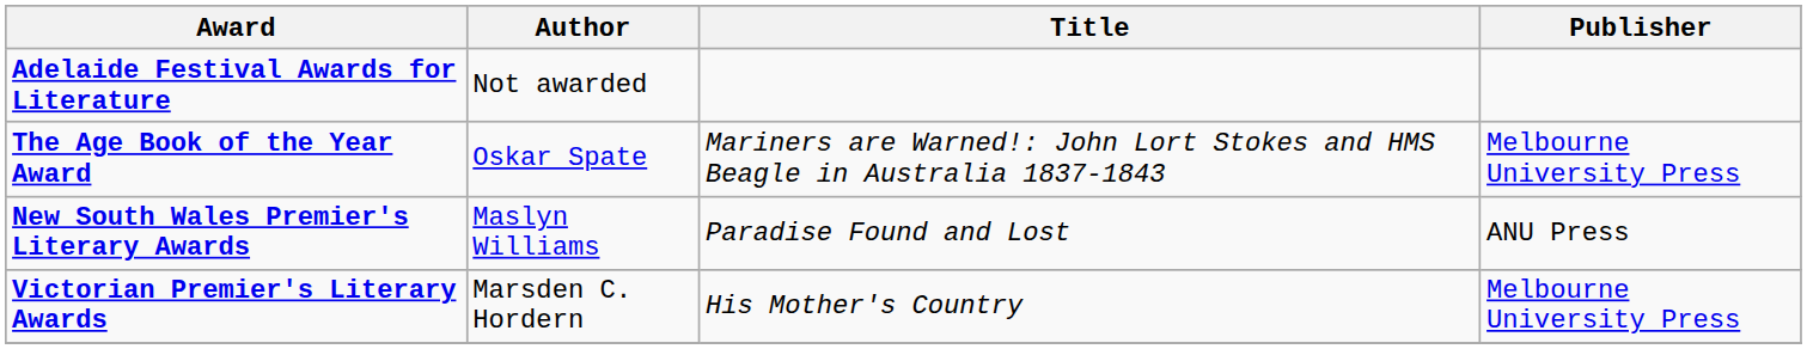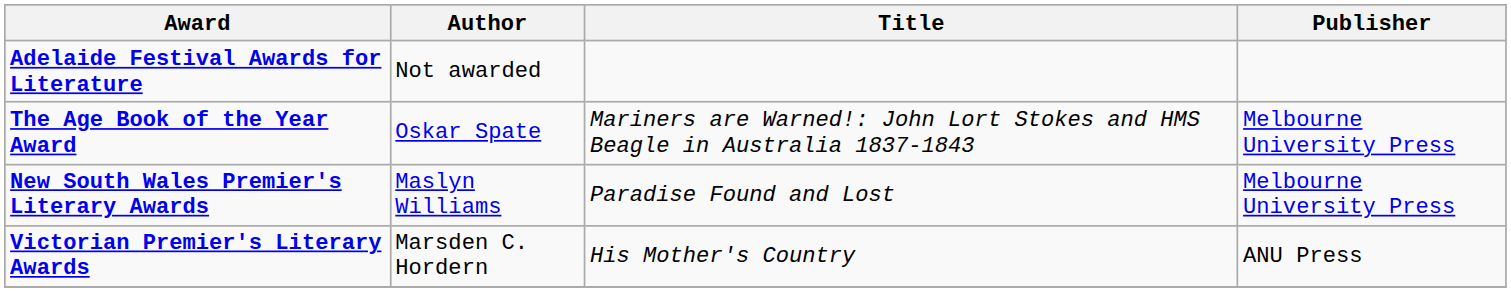 <table class="wikitable" width=100%>
 <tr>
 <th>Award</th>
 <th>Author</th>
 <th>Title</th>
 <th>Publisher</th>
 </tr>
 <tr>
 <td><strong><a href='#'>Adelaide Festival Awards for Literature</a></strong></td>
 <td>Not awarded</td>
 <td></td>
 <td></td>
 </tr>
 <tr>
 <td><strong><a href='#'>The Age Book of the Year Award</a></strong></td>
 <td><a href='#'>Oskar Spate</a></td>
 <td><em>Mariners are Warned!: John Lort Stokes and HMS Beagle in Australia 1837-1843</em></td>
 <td><a href='#'>Melbourne University Press</a></td>
 </tr>
 <tr>
 <td><strong><a href='#'>New South Wales Premier's Literary Awards</a></strong></td>
 <td><a href='#'>Maslyn Williams</a></td>
 <td><em>Paradise Found and Lost</em></td>
-<td>ANU Press</td>
+<td><a href='#'>Melbourne University Press</a></td>
 </tr>
 <tr>
 <td><strong><a href='#'>Victorian Premier's Literary Awards</a></strong></td>
 <td>Marsden C. Hordern</td>
 <td><em>His Mother's Country</em></td>
-<td><a href='#'>Melbourne University Press</a></td>
+<td>ANU Press</td>
 </tr>
 <tr>
 </tr>
 </table>
